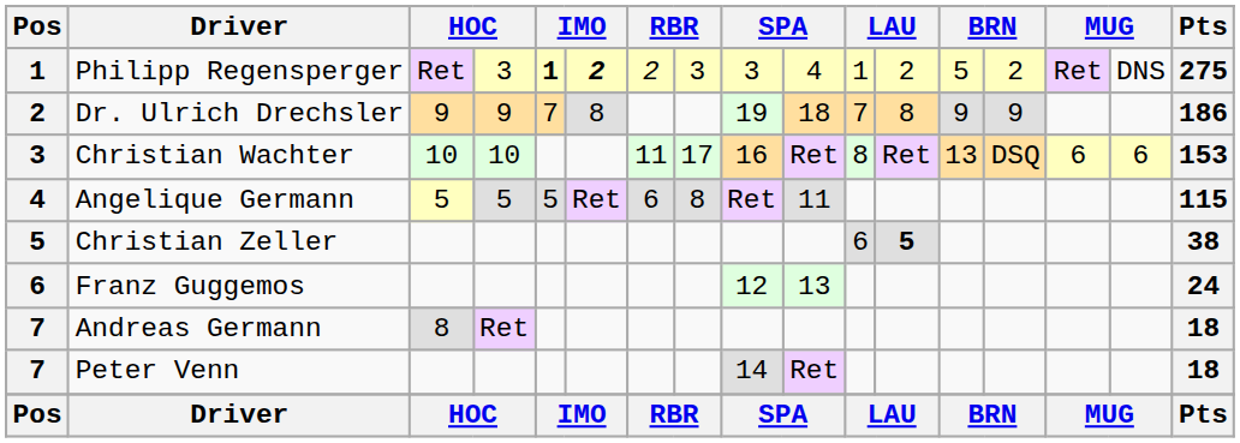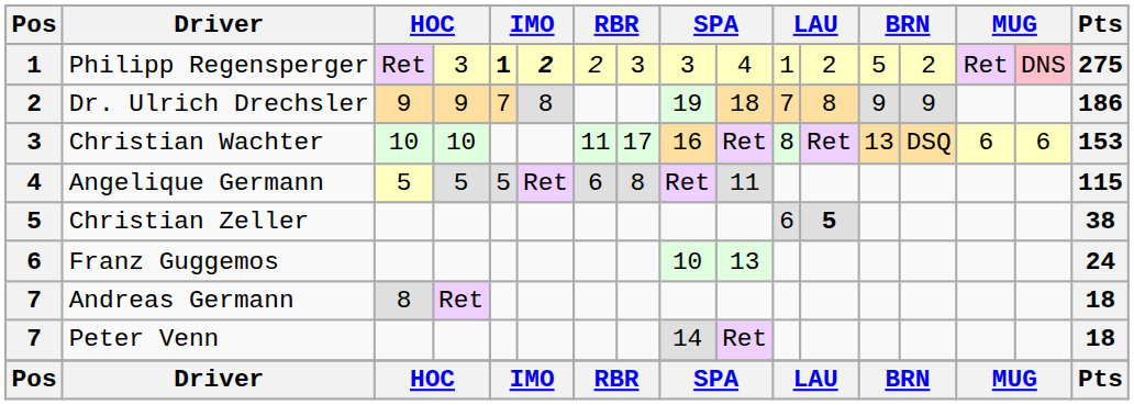 <table class="wikitable" style="font-size: 85%; text-align: center;">
 <tr valign="top">
 <th valign=middle>Pos</th>
 <th valign=middle>Driver</th>
 <th colspan=2><a href='#'>HOC</a><br></th>
 <th colspan=2><a href='#'>IMO</a><br></th>
 <th colspan=2><a href='#'>RBR</a><br></th>
 <th colspan=2><a href='#'>SPA</a><br></th>
 <th colspan=2><a href='#'>LAU</a><br></th>
 <th colspan=2><a href='#'>BRN</a><br></th>
 <th colspan=2><a href='#'>MUG</a><br></th>
 <th valign="middle">Pts</th>
 </tr>
 <tr>
 <th>1</th>
 <td align=left> Philipp Regensperger</td>
 <td style="background:#EFCFFF;">Ret</td>
 <td style="background:#FFFFBF;">3</td>
 <td style="background:#FFFFBF;"><strong>1</strong></td>
 <td style="background:#FFFFBF;"><strong><em>2</em></strong></td>
 <td style="background:#FFFFBF;"><em>2</em></td>
 <td style="background:#FFFFBF;">3</td>
 <td style="background:#FFFFBF;">3</td>
 <td style="background:#FFFFBF;">4</td>
 <td style="background:#FFFFBF;">1</td>
 <td style="background:#FFFFBF;">2</td>
 <td style="background:#FFFFBF;">5</td>
 <td style="background:#FFFFBF;">2</td>
 <td style="background:#EFCFFF;">Ret</td>
-<td>DNS</td>
+<td style="background: pink;">DNS</td>
 <th>275</th>
 </tr>
 <tr>
 <th>2</th>
 <td align=left> Dr. Ulrich Drechsler</td>
 <td style="background:#FFDF9F;">9</td>
 <td style="background:#FFDF9F;">9</td>
 <td style="background:#FFDF9F;">7</td>
 <td style="background:#DFDFDF;">8</td>
 <td></td>
 <td></td>
 <td style="background:#DFFFDF;">19</td>
 <td style="background:#FFDF9F;">18</td>
 <td style="background:#FFDF9F;">7</td>
 <td style="background:#FFDF9F;">8</td>
 <td style="background:#DFDFDF;">9</td>
 <td style="background:#DFDFDF;">9</td>
 <td></td>
 <td></td>
 <th>186</th>
 </tr>
 <tr>
 <th>3</th>
 <td align=left> Christian Wachter</td>
 <td style="background:#DFFFDF;">10</td>
 <td style="background:#DFFFDF;">10</td>
 <td></td>
 <td></td>
 <td style="background:#DFFFDF;">11</td>
 <td style="background:#DFFFDF;">17</td>
 <td style="background:#FFDF9F;">16</td>
 <td style="background:#EFCFFF;">Ret</td>
 <td style="background:#DFFFDF;">8</td>
 <td style="background:#EFCFFF;">Ret</td>
 <td style="background:#FFDF9F;">13</td>
 <td style="background:#FFDF9F;">DSQ</td>
 <td style="background:#FFFFBF;">6</td>
 <td style="background:#FFFFBF;">6</td>
 <th>153</th>
 </tr>
 <tr>
 <th>4</th>
 <td align=left> Angelique Germann</td>
 <td style="background:#FFFFBF;">5</td>
 <td style="background:#DFDFDF;">5</td>
 <td style="background:#DFDFDF;">5</td>
 <td style="background:#EFCFFF;">Ret</td>
 <td style="background:#DFDFDF;">6</td>
 <td style="background:#DFDFDF;">8</td>
 <td style="background:#EFCFFF;">Ret</td>
 <td style="background:#DFDFDF;">11</td>
 <td></td>
 <td></td>
 <td></td>
 <td></td>
 <td></td>
 <td></td>
 <th>115</th>
 </tr>
 <tr>
 <th>5</th>
 <td align=left> Christian Zeller</td>
 <td></td>
 <td></td>
 <td></td>
 <td></td>
 <td></td>
 <td></td>
 <td></td>
 <td></td>
 <td style="background:#DFDFDF;">6</td>
 <td style="background:#DFDFDF;"><strong>5</strong></td>
 <td></td>
 <td></td>
 <td></td>
 <td></td>
 <th>38</th>
 </tr>
 <tr>
 <th>6</th>
 <td align=left> Franz Guggemos</td>
 <td></td>
 <td></td>
 <td></td>
 <td></td>
 <td></td>
 <td></td>
-<td style="background:#DFFFDF;">12</td>
+<td style="background:#DFFFDF;">10</td>
 <td style="background:#DFFFDF;">13</td>
 <td></td>
 <td></td>
 <td></td>
 <td></td>
 <td></td>
 <td></td>
 <th>24</th>
 </tr>
 <tr>
 <th>7</th>
 <td align=left> Andreas Germann</td>
 <td style="background:#DFDFDF;">8</td>
 <td style="background:#EFCFFF;">Ret</td>
 <td></td>
 <td></td>
 <td></td>
 <td></td>
 <td></td>
 <td></td>
 <td></td>
 <td></td>
 <td></td>
 <td></td>
 <td></td>
 <td></td>
 <th>18</th>
 </tr>
 <tr>
 <th>7</th>
 <td align=left> Peter Venn</td>
 <td></td>
 <td></td>
 <td></td>
 <td></td>
 <td></td>
 <td></td>
 <td style="background:#DFDFDF;">14</td>
 <td style="background:#EFCFFF;">Ret</td>
 <td></td>
 <td></td>
 <td></td>
 <td></td>
 <td></td>
 <td></td>
 <th>18</th>
 </tr>
 <tr>
 </tr>
 <tr style="background:#f9f9f9" valign="top">
 <th valign=middle>Pos</th>
 <th valign=middle>Driver</th>
 <th colspan=2><a href='#'>HOC</a><br></th>
 <th colspan=2><a href='#'>IMO</a><br></th>
 <th colspan=2><a href='#'>RBR</a><br></th>
 <th colspan=2><a href='#'>SPA</a><br></th>
 <th colspan=2><a href='#'>LAU</a><br></th>
 <th colspan=2><a href='#'>BRN</a><br></th>
 <th colspan=2><a href='#'>MUG</a><br></th>
 <th valign="middle">Pts</th>
 </tr>
 </table>
